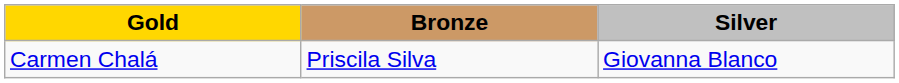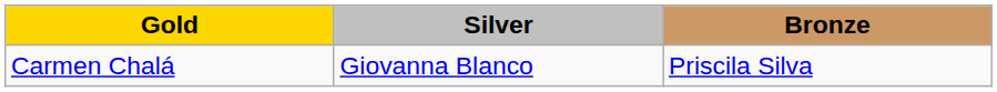 <table class="wikitable" style="text-align:left">
 <tr align="center">
 <td width=200 bgcolor=gold><strong>Gold</strong></td>
+<td width=200 bgcolor=silver><strong>Silver</strong></td>
 <td width=200 bgcolor=CC9966><strong>Bronze</strong></td>
-<td width=200 bgcolor=silver><strong>Silver</strong></td>
 </tr>
 <tr>
 <td><a href='#'>Carmen Chalá</a><br></td>
+<td><a href='#'>Giovanna Blanco</a><br></td>
 <td><a href='#'>Priscila Silva</a><br></td>
-<td><a href='#'>Giovanna Blanco</a><br></td>
 </tr>
 </table>
